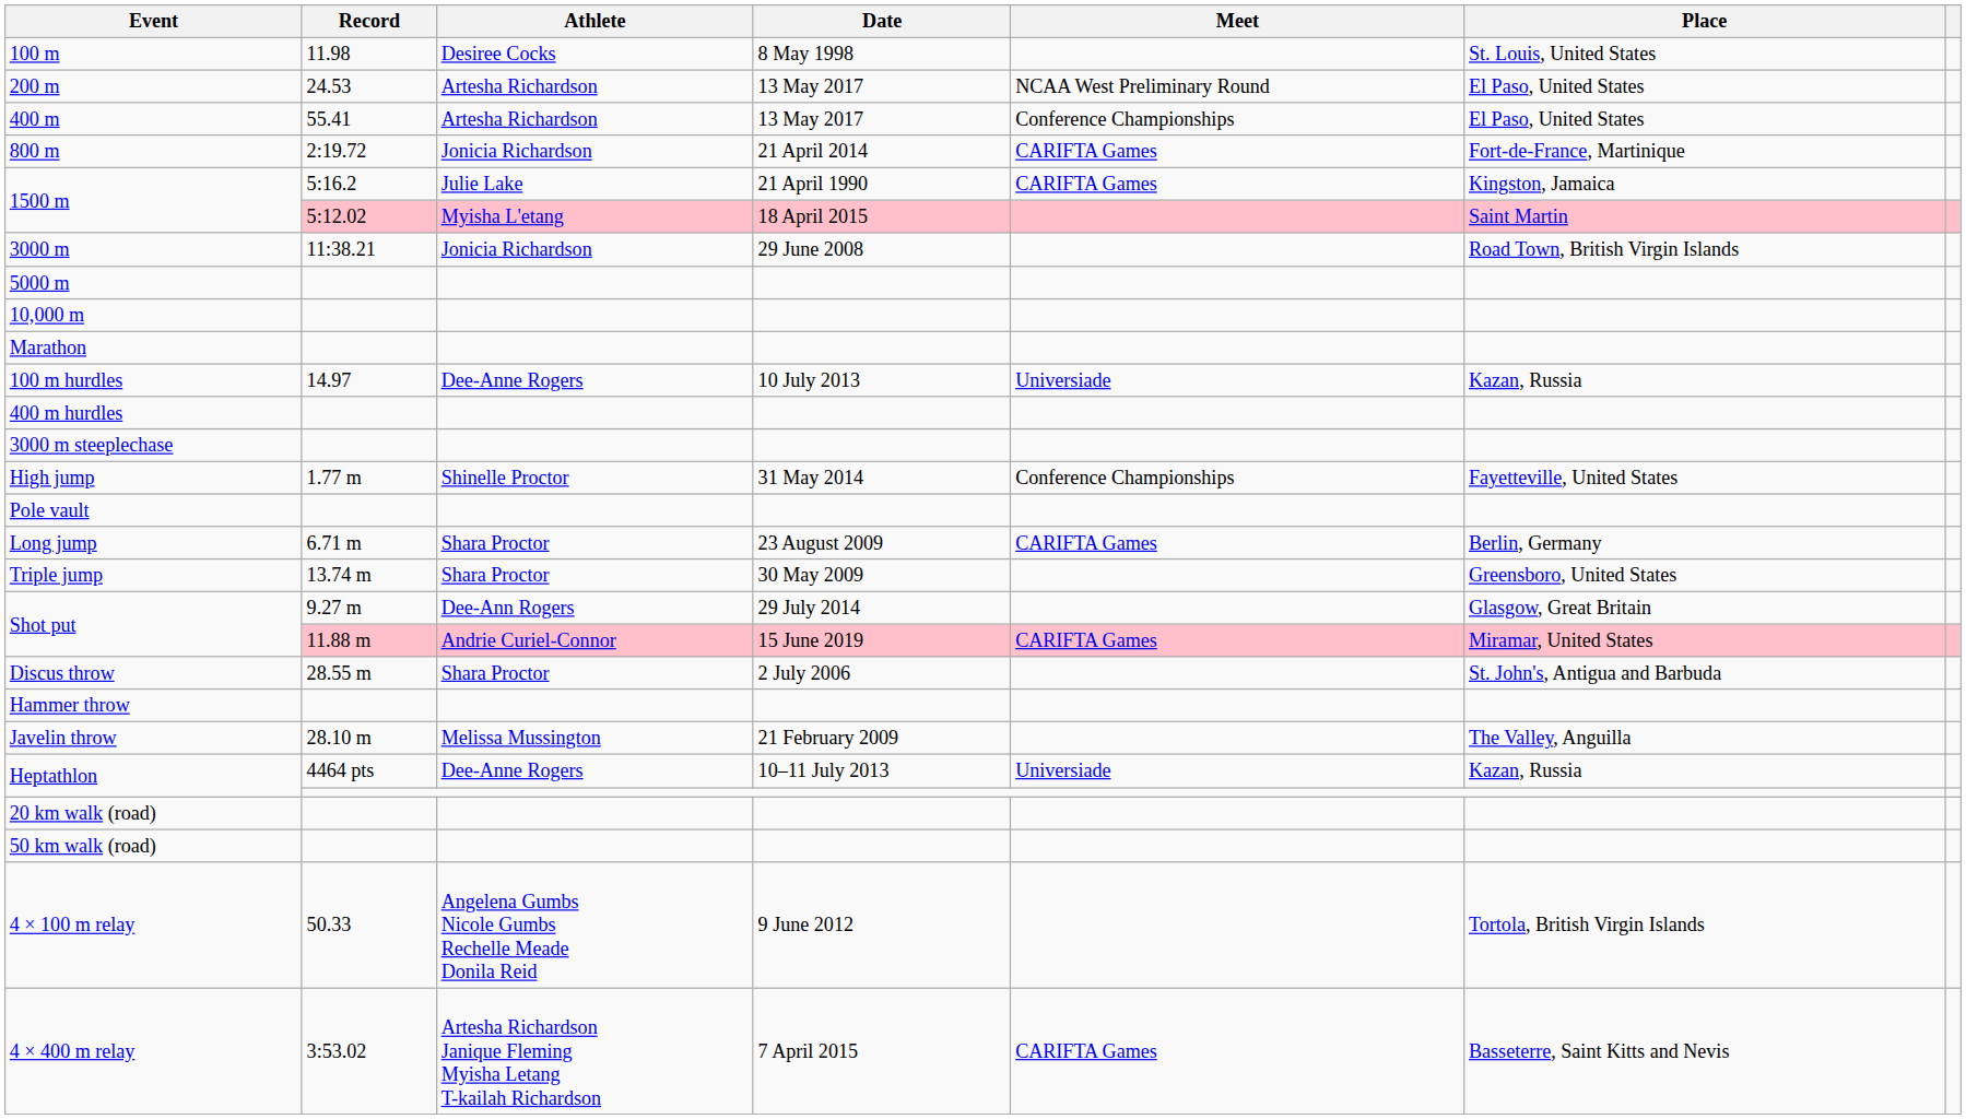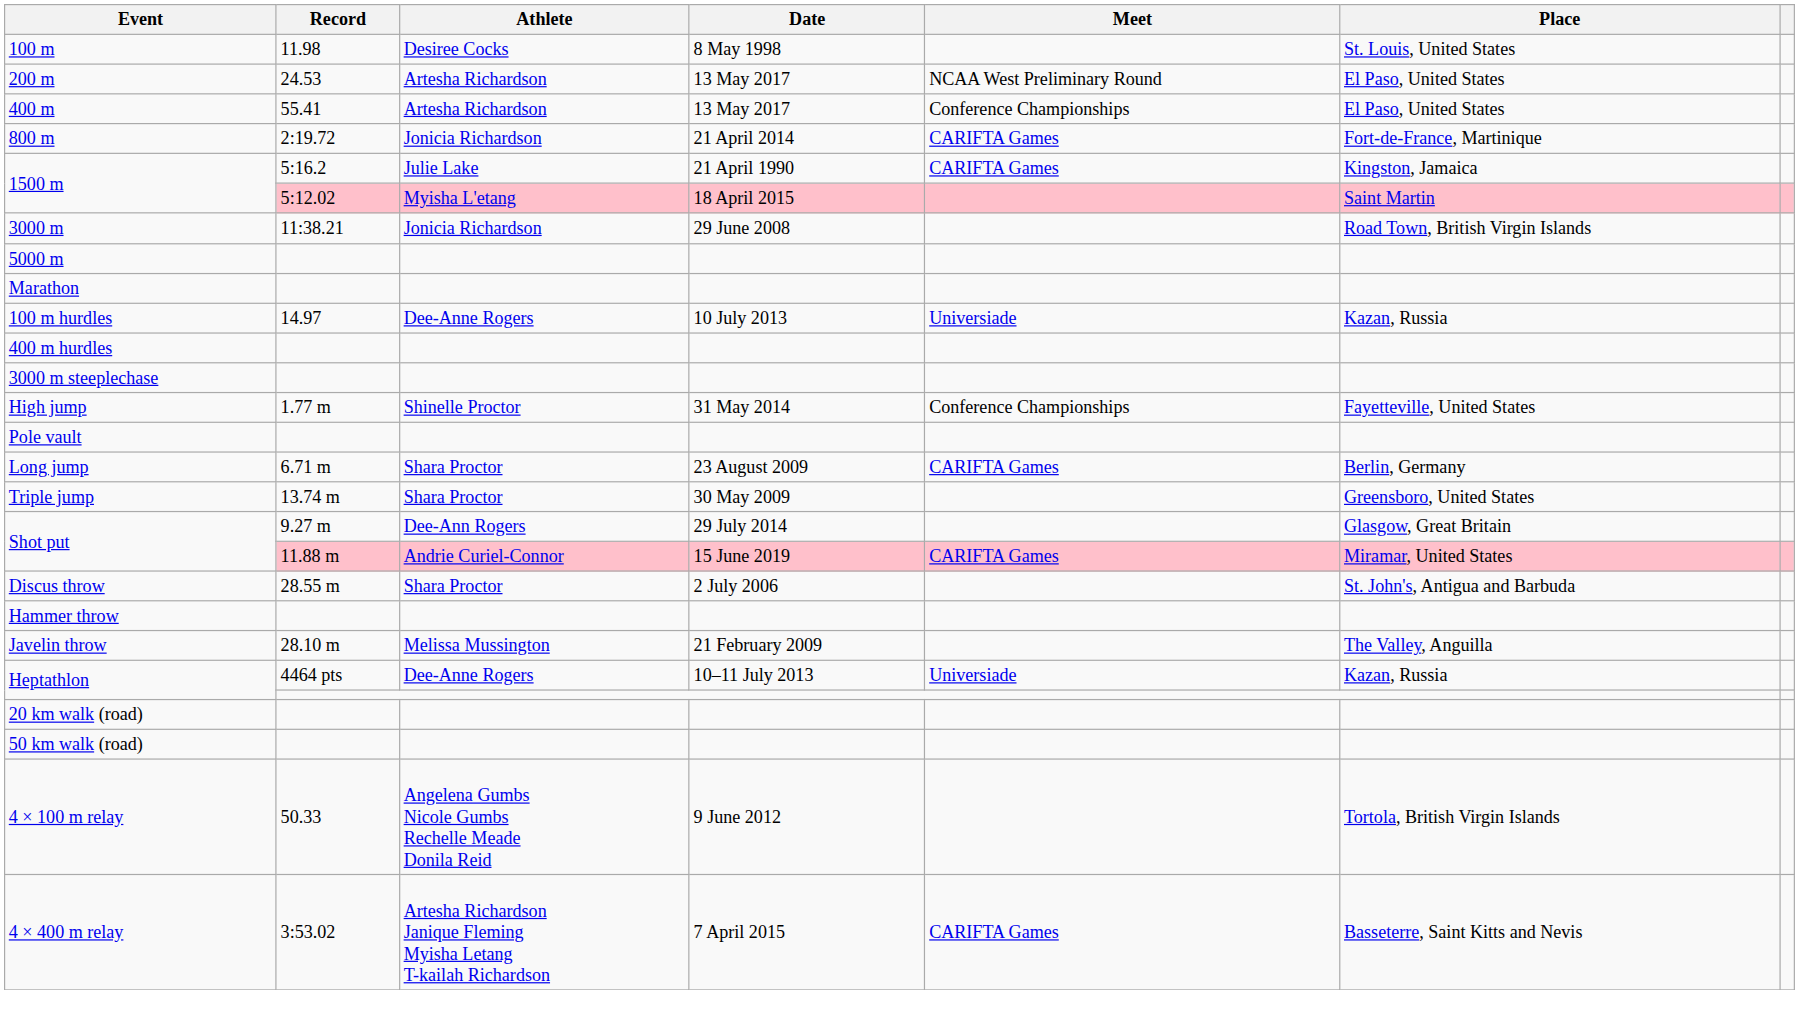 <table class="wikitable" style="font-size:95%; width: 95%;">
 <tr>
 <th>Event</th>
 <th>Record</th>
 <th>Athlete</th>
 <th>Date</th>
 <th>Meet</th>
 <th>Place</th>
 <th></th>
 </tr>
 <tr>
 <td><a href='#'>100 m</a></td>
 <td>11.98</td>
 <td><a href='#'>Desiree Cocks</a></td>
 <td>8 May 1998</td>
 <td></td>
 <td><a href='#'>St. Louis</a>, United States</td>
 <td></td>
 </tr>
 <tr>
 <td><a href='#'>200 m</a></td>
 <td>24.53 </td>
 <td><a href='#'>Artesha Richardson</a></td>
 <td>13 May 2017</td>
 <td>NCAA West Preliminary Round</td>
 <td><a href='#'>El Paso</a>, United States</td>
 <td></td>
 </tr>
 <tr>
 <td><a href='#'>400 m</a></td>
 <td>55.41</td>
 <td><a href='#'>Artesha Richardson</a></td>
 <td>13 May 2017</td>
 <td>Conference Championships</td>
 <td><a href='#'>El Paso</a>, United States</td>
 <td></td>
 </tr>
 <tr>
 <td><a href='#'>800 m</a></td>
 <td>2:19.72</td>
 <td><a href='#'>Jonicia Richardson</a></td>
 <td>21 April 2014</td>
 <td><a href='#'>CARIFTA Games</a></td>
 <td><a href='#'>Fort-de-France</a>, Martinique</td>
 <td></td>
 </tr>
 <tr>
 <td rowspan=2><a href='#'>1500 m</a></td>
 <td>5:16.2 </td>
 <td><a href='#'>Julie Lake</a></td>
 <td>21 April 1990</td>
 <td><a href='#'>CARIFTA Games</a></td>
 <td><a href='#'>Kingston</a>, Jamaica</td>
 <td></td>
 </tr>
 <tr style="background:pink">
 <td>5:12.02 </td>
 <td><a href='#'>Myisha L'etang</a></td>
 <td>18 April 2015</td>
 <td></td>
 <td><a href='#'>Saint Martin</a></td>
 <td></td>
 </tr>
 <tr>
 <td><a href='#'>3000 m</a></td>
 <td>11:38.21</td>
 <td><a href='#'>Jonicia Richardson</a></td>
 <td>29 June 2008</td>
 <td></td>
 <td><a href='#'>Road Town</a>, British Virgin Islands</td>
 <td></td>
 </tr>
 <tr>
 <td><a href='#'>5000 m</a></td>
-<td></td>
-<td></td>
-<td></td>
-<td></td>
-<td></td>
-<td></td>
-</tr>
-<tr>
-<td><a href='#'>10,000 m</a></td>
 <td></td>
 <td></td>
 <td></td>
 <td></td>
 <td></td>
 <td></td>
 </tr>
 <tr>
 <td><a href='#'>Marathon</a></td>
 <td></td>
 <td></td>
 <td></td>
 <td></td>
 <td></td>
 <td></td>
 </tr>
 <tr>
 <td><a href='#'>100 m hurdles</a></td>
 <td>14.97 </td>
 <td><a href='#'>Dee-Anne Rogers</a></td>
 <td>10 July 2013</td>
 <td><a href='#'>Universiade</a></td>
 <td><a href='#'>Kazan</a>, Russia</td>
 <td></td>
 </tr>
 <tr>
 <td><a href='#'>400 m hurdles</a></td>
 <td></td>
 <td></td>
 <td></td>
 <td></td>
 <td></td>
 <td></td>
 </tr>
 <tr>
 <td><a href='#'>3000 m steeplechase</a></td>
 <td></td>
 <td></td>
 <td></td>
 <td></td>
 <td></td>
 <td></td>
 </tr>
 <tr>
 <td><a href='#'>High jump</a></td>
 <td>1.77 m</td>
 <td><a href='#'>Shinelle Proctor</a></td>
 <td>31 May 2014</td>
 <td>Conference Championships</td>
 <td><a href='#'>Fayetteville</a>, United States</td>
 <td></td>
 </tr>
 <tr>
 <td><a href='#'>Pole vault</a></td>
 <td></td>
 <td></td>
 <td></td>
 <td></td>
 <td></td>
 <td></td>
 </tr>
 <tr>
 <td><a href='#'>Long jump</a></td>
 <td>6.71 m </td>
 <td><a href='#'>Shara Proctor</a></td>
 <td>23 August 2009</td>
 <td><a href='#'>CARIFTA Games</a></td>
 <td><a href='#'>Berlin</a>, Germany</td>
 <td></td>
 </tr>
 <tr>
 <td><a href='#'>Triple jump</a></td>
 <td>13.74 m </td>
 <td><a href='#'>Shara Proctor</a></td>
 <td>30 May 2009</td>
 <td></td>
 <td><a href='#'>Greensboro</a>, United States</td>
 <td></td>
 </tr>
 <tr>
 <td rowspan=2><a href='#'>Shot put</a></td>
 <td>9.27 m</td>
 <td><a href='#'>Dee-Ann Rogers</a></td>
 <td>29 July 2014</td>
 <td></td>
 <td><a href='#'>Glasgow</a>, Great Britain</td>
 <td></td>
 </tr>
 <tr style="background:pink">
 <td>11.88 m</td>
 <td><a href='#'>Andrie Curiel-Connor</a></td>
 <td>15 June 2019</td>
 <td><a href='#'>CARIFTA Games</a></td>
 <td><a href='#'>Miramar</a>, United States</td>
 <td></td>
 </tr>
 <tr>
 <td><a href='#'>Discus throw</a></td>
 <td>28.55 m</td>
 <td><a href='#'>Shara Proctor</a></td>
 <td>2 July 2006</td>
 <td></td>
 <td><a href='#'>St. John's</a>, Antigua and Barbuda</td>
 <td></td>
 </tr>
 <tr>
 <td><a href='#'>Hammer throw</a></td>
 <td></td>
 <td></td>
 <td></td>
 <td></td>
 <td></td>
 <td></td>
 </tr>
 <tr>
 <td><a href='#'>Javelin throw</a></td>
 <td>28.10 m</td>
 <td><a href='#'>Melissa Mussington</a></td>
 <td>21 February 2009</td>
 <td></td>
 <td><a href='#'>The Valley</a>, Anguilla</td>
 <td></td>
 </tr>
 <tr>
 <td rowspan=2><a href='#'>Heptathlon</a></td>
 <td>4464 pts</td>
 <td><a href='#'>Dee-Anne Rogers</a></td>
 <td>10–11 July 2013</td>
 <td><a href='#'>Universiade</a></td>
 <td><a href='#'>Kazan</a>, Russia</td>
 <td></td>
 </tr>
 <tr>
 <td colspan=5></td>
 <td></td>
 </tr>
 <tr>
 <td><a href='#'>20 km walk</a> (road)</td>
 <td></td>
 <td></td>
 <td></td>
 <td></td>
 <td></td>
 <td></td>
 </tr>
 <tr>
 <td><a href='#'>50 km walk</a> (road)</td>
 <td></td>
 <td></td>
 <td></td>
 <td></td>
 <td></td>
 <td></td>
 </tr>
 <tr>
 <td><a href='#'>4 × 100 m relay</a></td>
 <td>50.33</td>
 <td><br><a href='#'>Angelena Gumbs</a><br><a href='#'>Nicole Gumbs</a><br><a href='#'>Rechelle Meade</a><br><a href='#'>Donila Reid</a></td>
 <td>9 June 2012</td>
 <td></td>
 <td><a href='#'>Tortola</a>, British Virgin Islands</td>
 <td></td>
 </tr>
 <tr>
 <td><a href='#'>4 × 400 m relay</a></td>
 <td>3:53.02</td>
 <td><br><a href='#'>Artesha Richardson</a><br><a href='#'>Janique Fleming</a><br><a href='#'>Myisha Letang</a><br><a href='#'>T-kailah Richardson</a></td>
 <td>7 April 2015</td>
 <td><a href='#'>CARIFTA Games</a></td>
 <td><a href='#'>Basseterre</a>, Saint Kitts and Nevis</td>
 <td></td>
 </tr>
 </table>
